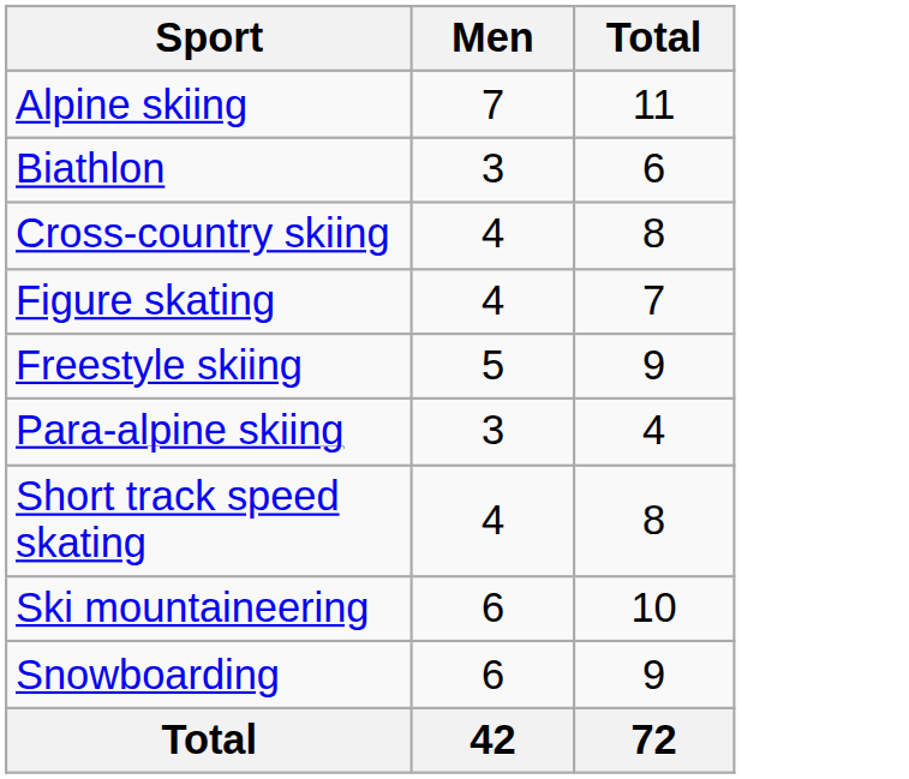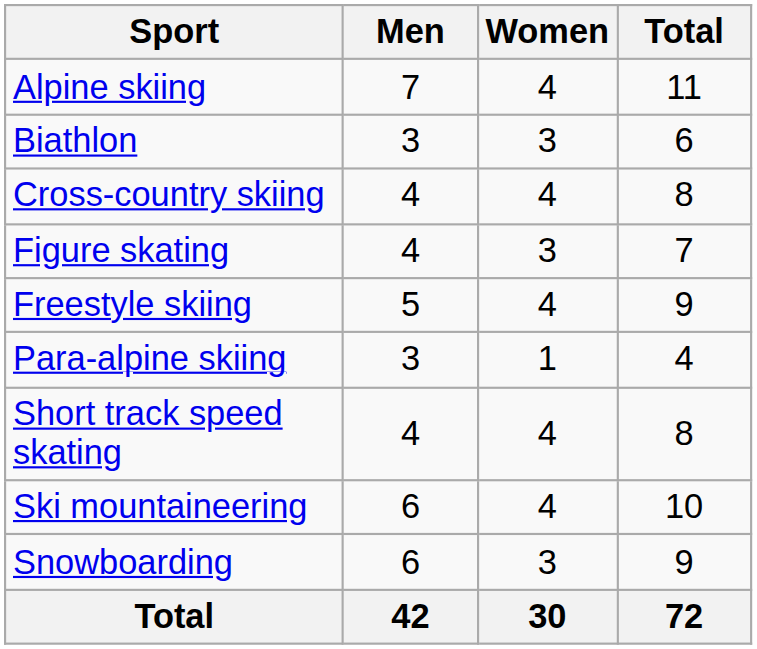 <table class="wikitable sortable" style="text-align:center">
 <tr>
 <th width=150>Sport</th>
 <th width=55>Men</th>
+<th width=55>Women</th>
 <th width=55>Total</th>
 </tr>
 <tr>
 <td align=left><a href='#'>Alpine skiing</a></td>
 <td>7</td>
+<td>4</td>
 <td>11</td>
 </tr>
 <tr>
 <td align=left><a href='#'>Biathlon</a></td>
+<td>3</td>
 <td>3</td>
 <td>6</td>
 </tr>
 <tr>
 <td align=left><a href='#'>Cross-country skiing</a></td>
 <td>4</td>
+<td>4</td>
 <td>8</td>
 </tr>
 <tr>
 <td align=left><a href='#'>Figure skating</a></td>
 <td>4</td>
+<td>3</td>
 <td>7</td>
 </tr>
 <tr>
 <td align=left><a href='#'>Freestyle skiing</a></td>
 <td>5</td>
+<td>4</td>
 <td>9</td>
 </tr>
 <tr>
 <td align=left><a href='#'>Para-alpine skiing</a></td>
 <td>3</td>
+<td>1</td>
 <td>4</td>
 </tr>
 <tr>
 <td align=left><a href='#'>Short track speed skating</a></td>
+<td>4</td>
 <td>4</td>
 <td>8</td>
 </tr>
 <tr>
 <td align=left><a href='#'>Ski mountaineering</a></td>
 <td>6</td>
+<td>4</td>
 <td>10</td>
 </tr>
 <tr>
 <td align=left><a href='#'>Snowboarding</a></td>
 <td>6</td>
+<td>3</td>
 <td>9</td>
 </tr>
 <tr>
 <th>Total</th>
 <th>42</th>
+<th>30</th>
 <th>72</th>
 </tr>
 </table>
